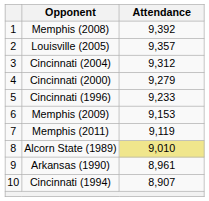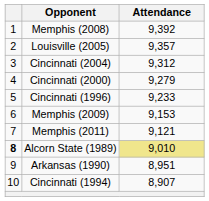 <table class="wikitable" style="margin: 1em auto 1em auto; text-align: center">
 <tr>
 <th></th>
 <th>Opponent</th>
 <th style="width:120px">Attendance</th>
 </tr>
 <tr>
 <td>1</td>
 <td>Memphis (2008)</td>
 <td>9,392</td>
 </tr>
 <tr>
 <td>2</td>
 <td>Louisville (2005)</td>
 <td>9,357</td>
 </tr>
 <tr>
 <td>3</td>
 <td>Cincinnati (2004)</td>
 <td>9,312</td>
 </tr>
 <tr>
 <td>4</td>
 <td>Cincinnati (2000)</td>
 <td>9,279</td>
 </tr>
 <tr>
 <td>5</td>
 <td>Cincinnati (1996)</td>
 <td>9,233</td>
 </tr>
 <tr>
 <td>6</td>
 <td>Memphis (2009)</td>
 <td>9,153</td>
 </tr>
 <tr>
 <td>7</td>
 <td>Memphis (2011)</td>
-<td>9,119</td>
+<td>9,121</td>
 </tr>
 <tr>
-<td>8</td>
+<td><strong>8</strong></td>
 <td>Alcorn State (1989)</td>
 <td style="background: khaki;">9,010</td>
 </tr>
 <tr>
 <td>9</td>
 <td>Arkansas (1990)</td>
-<td>8,961</td>
+<td>8,951</td>
 </tr>
 <tr>
 <td>10</td>
 <td>Cincinnati (1994)</td>
 <td>8,907</td>
 </tr>
 <tr>
 <th colspan="3"></th>
 </tr>
 </table>
